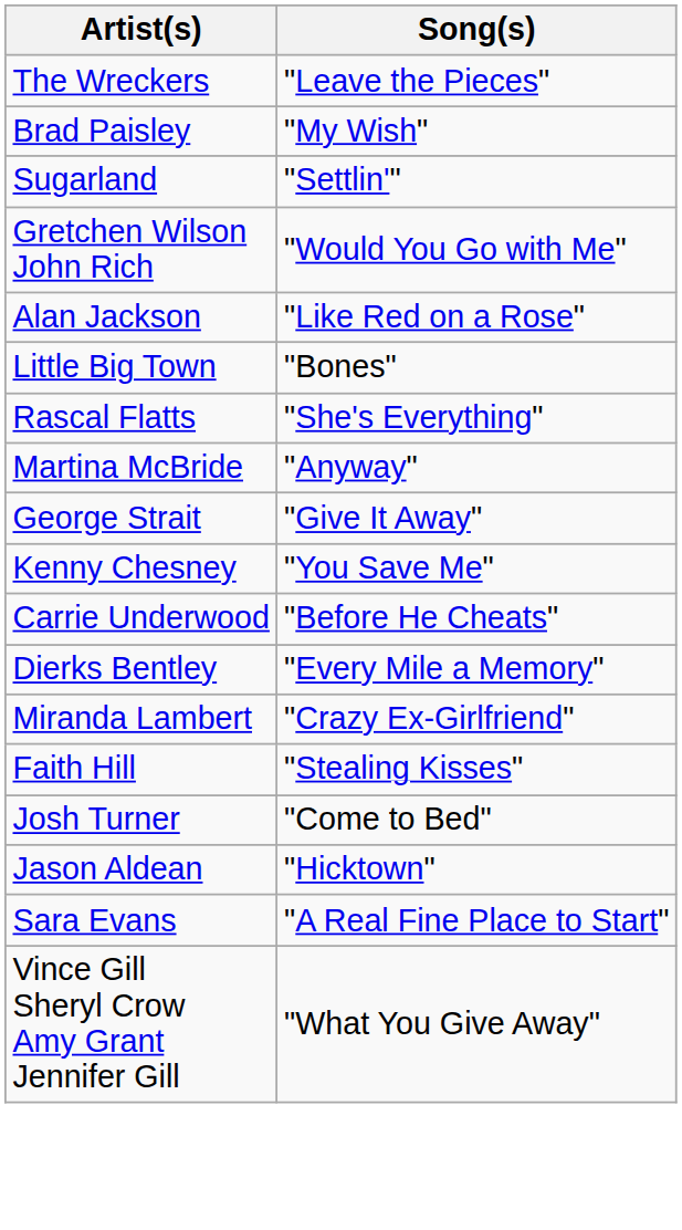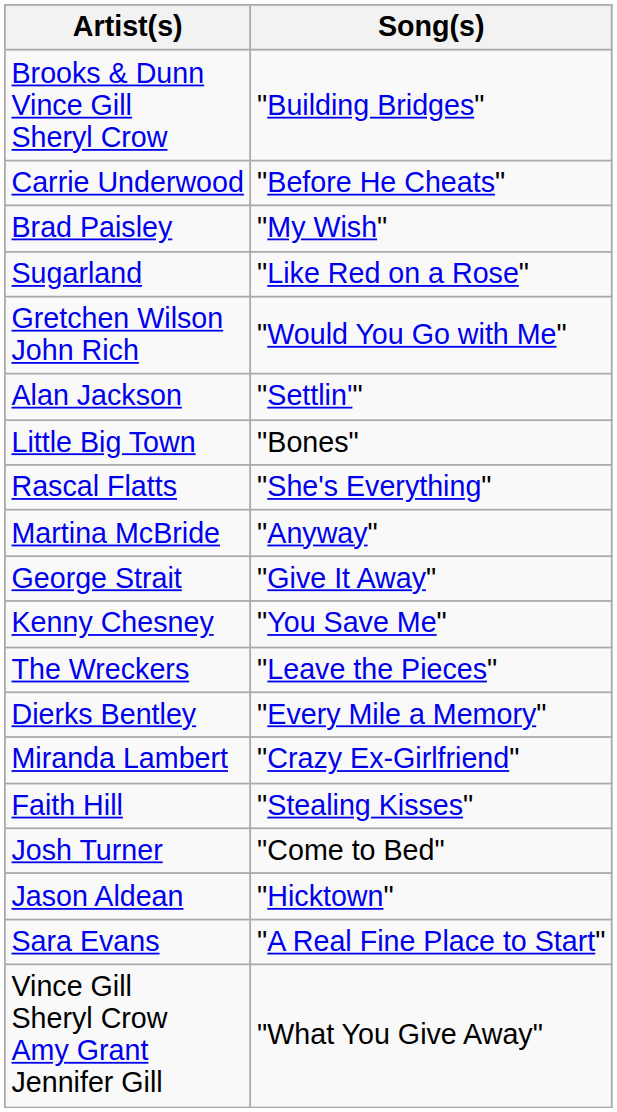 <table class="wikitable">
 <tr>
 <th>Artist(s)</th>
 <th>Song(s)</th>
 </tr>
 <tr>
-<td><a href='#'>The Wreckers</a></td>
-<td>"<a href='#'>Leave the Pieces</a>"</td>
+<td><a href='#'>Brooks & Dunn</a> <br> <a href='#'>Vince Gill</a> <br> <a href='#'>Sheryl Crow</a></td>
+<td>"<a href='#'>Building Bridges</a>"</td>
+</tr>
+<tr>
+<td><a href='#'>Carrie Underwood</a></td>
+<td>"<a href='#'>Before He Cheats</a>"</td>
 </tr>
 <tr>
 <td><a href='#'>Brad Paisley</a></td>
 <td>"<a href='#'>My Wish</a>"</td>
 </tr>
 <tr>
 <td><a href='#'>Sugarland</a></td>
-<td>"<a href='#'>Settlin'</a>"</td>
+<td>"<a href='#'>Like Red on a Rose</a>"</td>
 </tr>
 <tr>
 <td><a href='#'>Gretchen Wilson</a><br><a href='#'>John Rich</a></td>
 <td>"<a href='#'>Would You Go with Me</a>"</td>
 </tr>
 <tr>
 <td><a href='#'>Alan Jackson</a></td>
-<td>"<a href='#'>Like Red on a Rose</a>"</td>
+<td>"<a href='#'>Settlin'</a>"</td>
 </tr>
 <tr>
 <td><a href='#'>Little Big Town</a></td>
 <td>"Bones"</td>
 </tr>
 <tr>
 <td><a href='#'>Rascal Flatts</a></td>
 <td>"<a href='#'>She's Everything</a>"</td>
 </tr>
 <tr>
 <td><a href='#'>Martina McBride</a></td>
 <td>"<a href='#'>Anyway</a>"</td>
 </tr>
 <tr>
 <td><a href='#'>George Strait</a></td>
 <td>"<a href='#'>Give It Away</a>"</td>
 </tr>
 <tr>
 <td><a href='#'>Kenny Chesney</a></td>
 <td>"<a href='#'>You Save Me</a>"</td>
 </tr>
 <tr>
-<td><a href='#'>Carrie Underwood</a></td>
-<td>"<a href='#'>Before He Cheats</a>"</td>
+<td><a href='#'>The Wreckers</a></td>
+<td>"<a href='#'>Leave the Pieces</a>"</td>
 </tr>
 <tr>
 <td><a href='#'>Dierks Bentley</a></td>
 <td>"<a href='#'>Every Mile a Memory</a>"</td>
 </tr>
 <tr>
 <td><a href='#'>Miranda Lambert</a></td>
 <td>"<a href='#'>Crazy Ex-Girlfriend</a>"</td>
 </tr>
 <tr>
 <td><a href='#'>Faith Hill</a></td>
 <td>"<a href='#'>Stealing Kisses</a>"</td>
 </tr>
 <tr>
 <td><a href='#'>Josh Turner</a></td>
 <td>"Come to Bed"</td>
 </tr>
 <tr>
 <td><a href='#'>Jason Aldean</a></td>
 <td>"<a href='#'>Hicktown</a>"</td>
 </tr>
 <tr>
 <td><a href='#'>Sara Evans</a></td>
 <td>"<a href='#'>A Real Fine Place to Start</a>"</td>
 </tr>
 <tr>
 <td>Vince Gill <br> Sheryl Crow <br> <a href='#'>Amy Grant</a> <br> Jennifer Gill</td>
 <td>"What You Give Away"</td>
 </tr>
 </table>
